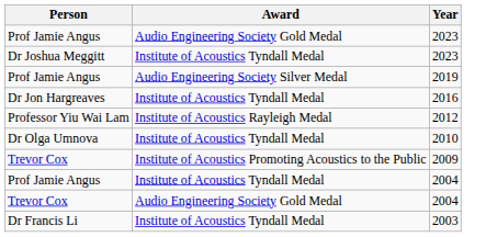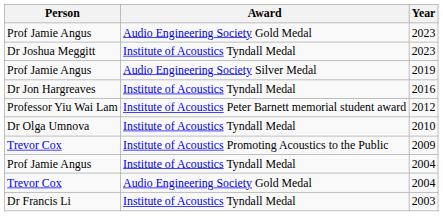 <table class="wikitable">
 <tr>
 <th>Person</th>
 <th>Award</th>
 <th>Year</th>
 </tr>
 <tr>
 <td>Prof Jamie Angus</td>
 <td><a href='#'>Audio Engineering Society</a> Gold Medal</td>
 <td>2023</td>
 </tr>
 <tr>
 <td>Dr Joshua Meggitt</td>
 <td><a href='#'>Institute of Acoustics</a> Tyndall Medal</td>
 <td>2023</td>
 </tr>
 <tr>
 <td>Prof Jamie Angus</td>
 <td><a href='#'>Audio Engineering Society</a> Silver Medal</td>
 <td>2019</td>
 </tr>
 <tr>
 <td>Dr Jon Hargreaves</td>
 <td><a href='#'>Institute of Acoustics</a> Tyndall Medal</td>
 <td>2016</td>
 </tr>
 <tr>
 <td>Professor Yiu Wai Lam</td>
-<td><a href='#'>Institute of Acoustics</a> Rayleigh Medal</td>
+<td><a href='#'>Institute of Acoustics</a> Peter Barnett memorial student award</td>
 <td>2012</td>
 </tr>
 <tr>
 <td>Dr Olga Umnova</td>
 <td><a href='#'>Institute of Acoustics</a> Tyndall Medal</td>
 <td>2010</td>
 </tr>
 <tr>
 <td><a href='#'>Trevor Cox</a></td>
 <td><a href='#'>Institute of Acoustics</a> Promoting Acoustics to the Public</td>
 <td>2009</td>
 </tr>
 <tr>
 <td>Prof Jamie Angus</td>
 <td><a href='#'>Institute of Acoustics</a> Tyndall Medal</td>
 <td>2004</td>
 </tr>
 <tr>
 <td><a href='#'>Trevor Cox</a></td>
 <td><a href='#'>Audio Engineering Society</a> Gold Medal</td>
 <td>2004</td>
 </tr>
 <tr>
 <td>Dr Francis Li</td>
 <td><a href='#'>Institute of Acoustics</a> Tyndall Medal</td>
 <td>2003</td>
 </tr>
 </table>
